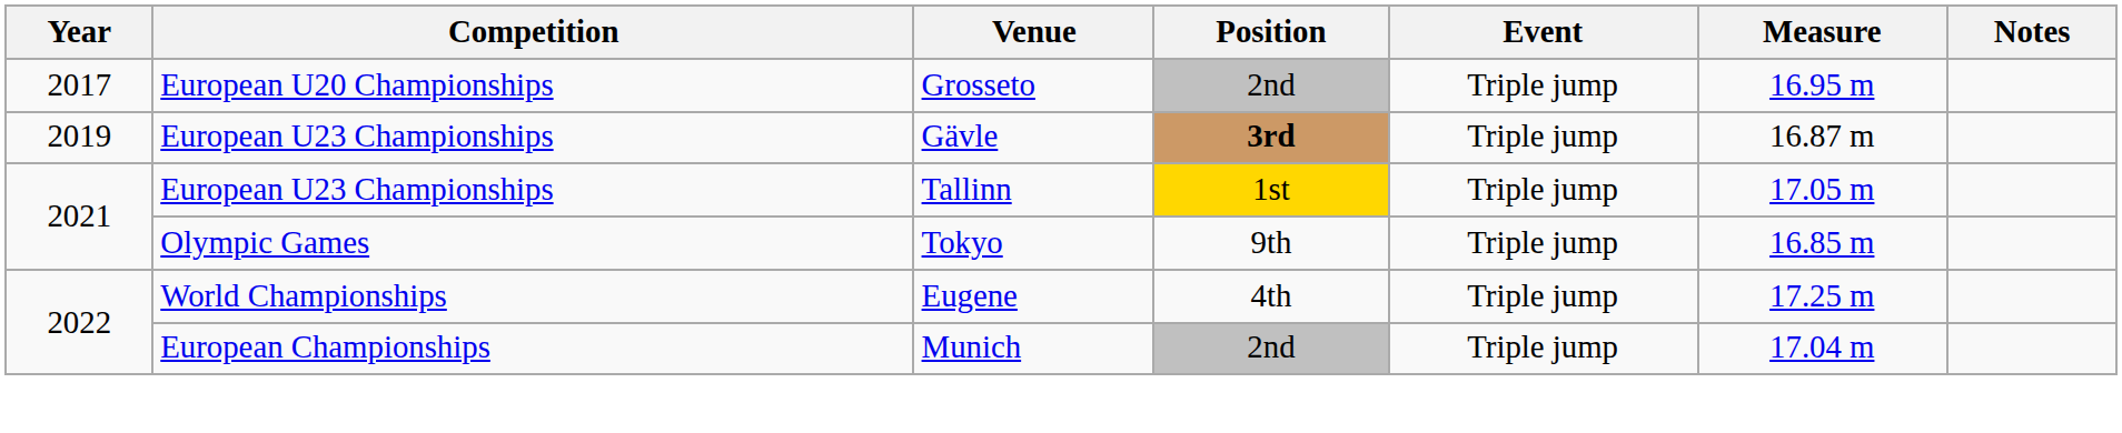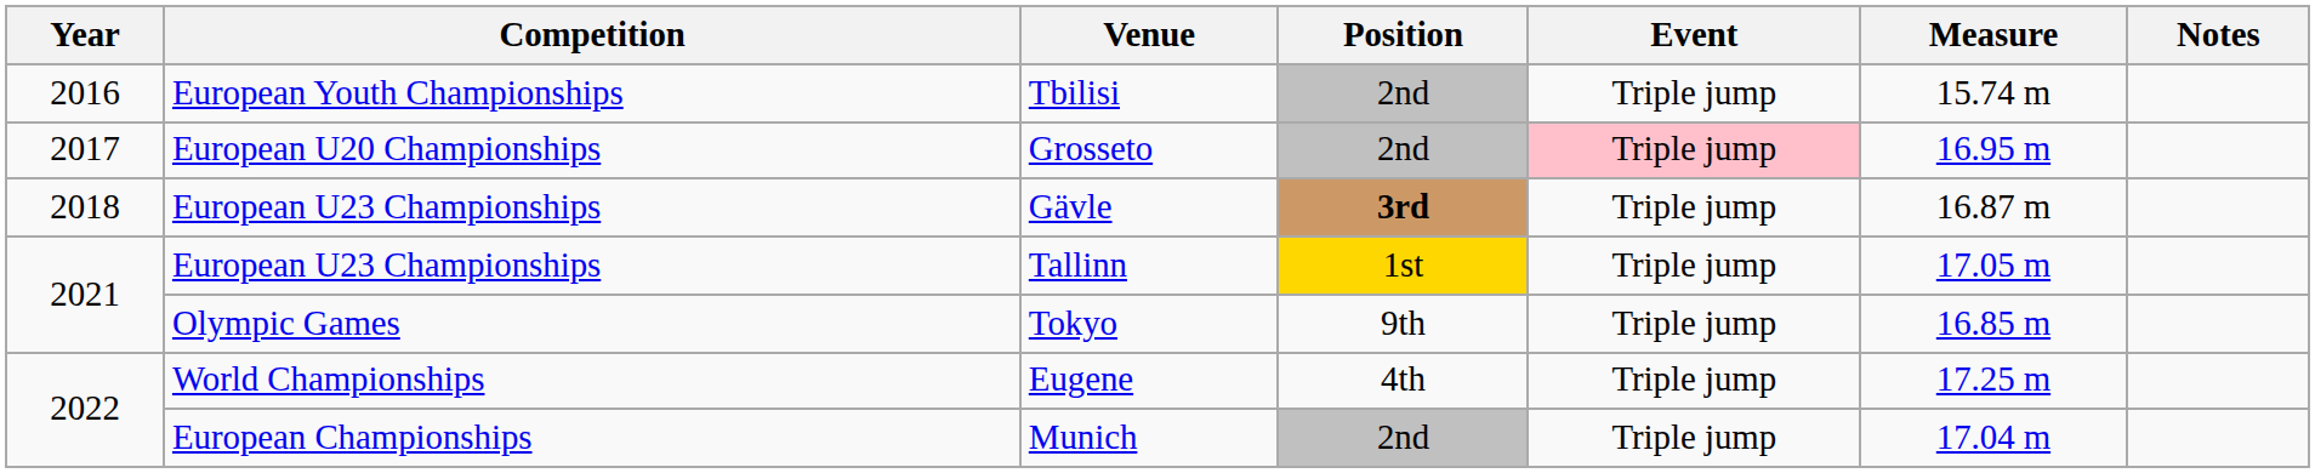 <table class="wikitable" width=60% style="font-size:90%; text-align:center;">
 <tr>
 <th>Year</th>
 <th>Competition</th>
 <th>Venue</th>
 <th>Position</th>
 <th>Event</th>
 <th>Measure</th>
 <th>Notes</th>
 </tr>
 <tr>
+<td>2016</td>
+<td align=left><a href='#'>European Youth Championships</a></td>
+<td align=left> <a href='#'>Tbilisi</a></td>
+<td bgcolor=silver>2nd</td>
+<td>Triple jump</td>
+<td>15.74 m</td>
+<td></td>
+</tr>
+<tr>
 <td>2017</td>
 <td align=left><a href='#'>European U20 Championships</a></td>
 <td align=left> <a href='#'>Grosseto</a></td>
 <td bgcolor=silver>2nd</td>
-<td>Triple jump</td>
+<td style="background: pink;">Triple jump</td>
 <td><a href='#'>16.95 m</a></td>
 <td></td>
 </tr>
 <tr>
-<td>2019</td>
+<td>2018</td>
 <td align=left><a href='#'>European U23 Championships</a></td>
 <td align=left> <a href='#'>Gävle</a></td>
 <td bgcolor=cc9966><strong>3rd</strong></td>
 <td>Triple jump</td>
 <td>16.87 m</td>
 <td></td>
 </tr>
 <tr>
 <td rowspan=2>2021</td>
 <td align=left><a href='#'>European U23 Championships</a></td>
 <td align=left> <a href='#'>Tallinn</a></td>
 <td bgcolor=gold>1st</td>
 <td>Triple jump</td>
 <td><a href='#'>17.05 m</a></td>
 <td></td>
 </tr>
 <tr>
 <td align=left><a href='#'>Olympic Games</a></td>
 <td align=left> <a href='#'>Tokyo</a></td>
 <td>9th</td>
 <td>Triple jump</td>
 <td><a href='#'>16.85 m</a></td>
 <td></td>
 </tr>
 <tr>
 <td rowspan=2>2022</td>
 <td align=left><a href='#'>World Championships</a></td>
 <td align=left> <a href='#'>Eugene</a></td>
 <td>4th</td>
 <td>Triple jump</td>
 <td><a href='#'>17.25 m</a></td>
 <td></td>
 </tr>
 <tr>
 <td align=left><a href='#'>European Championships</a></td>
 <td align=left> <a href='#'>Munich</a></td>
 <td bgcolor=silver>2nd</td>
 <td>Triple jump</td>
 <td><a href='#'>17.04 m</a></td>
 <td></td>
 </tr>
 </table>
